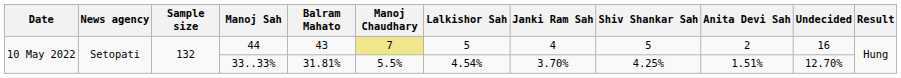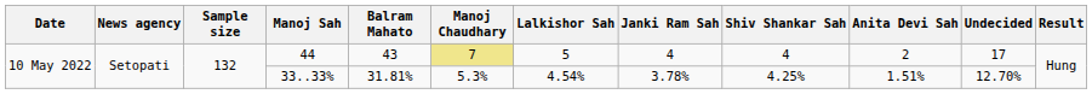 <table class="wikitable sortable" style="text-align:center;font-size:95%;line-height:16px">
 <tr>
 <th>Date</th>
 <th>News agency</th>
 <th style="width:75px;">Sample size</th>
 <th style="width:75px;">Manoj Sah</th>
 <th style="width:75px;">Balram Mahato</th>
 <th style="width:75px;">Manoj Chaudhary</th>
 <th>Lalkishor Sah</th>
 <th>Janki Ram Sah</th>
 <th>Shiv Shankar Sah</th>
 <th>Anita Devi Sah</th>
 <th>Undecided</th>
 <th>Result</th>
 </tr>
 <tr>
 <td rowspan="2">10 May 2022</td>
 <td rowspan="2">Setopati</td>
 <td rowspan="2">132</td>
 <td>44</td>
 <td>43</td>
 <td style="background: khaki;">7</td>
 <td>5</td>
 <td>4</td>
-<td>5</td>
+<td>4</td>
 <td>2</td>
-<td>16</td>
+<td>17</td>
 <td rowspan="2">Hung</td>
 </tr>
 <tr>
 <td>33..33%</td>
 <td>31.81%</td>
-<td>5.5%</td>
+<td>5.3%</td>
 <td>4.54%</td>
-<td>3.70%</td>
+<td>3.78%</td>
 <td>4.25%</td>
 <td>1.51%</td>
 <td>12.70%</td>
 </tr>
 </table>
